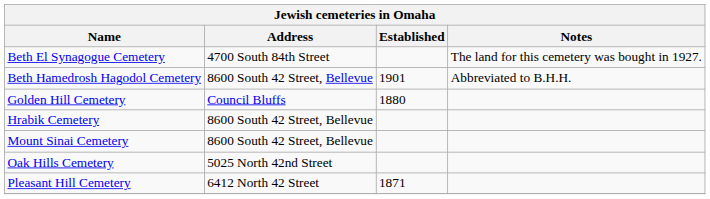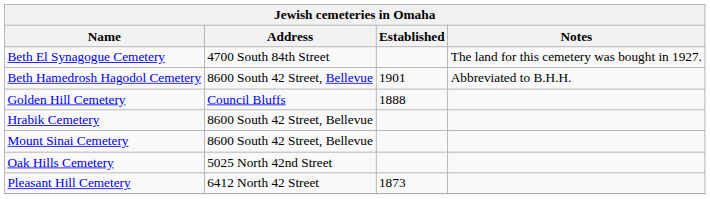 <table class="wikitable">
 <tr>
 <th align="center" colspan="6"><strong>Jewish cemeteries in Omaha</strong></th>
 </tr>
 <tr>
 <th>Name</th>
 <th>Address</th>
 <th>Established</th>
 <th>Notes</th>
 </tr>
 <tr>
 <td><a href='#'>Beth El Synagogue Cemetery</a></td>
 <td>4700 South 84th Street</td>
 <td></td>
 <td>The land for this cemetery was bought in 1927.</td>
 </tr>
 <tr>
 <td><a href='#'>Beth Hamedrosh Hagodol Cemetery</a></td>
 <td>8600 South 42 Street, <a href='#'>Bellevue</a></td>
 <td>1901</td>
 <td>Abbreviated to B.H.H.</td>
 </tr>
 <tr>
 <td><a href='#'>Golden Hill Cemetery</a></td>
 <td><a href='#'>Council Bluffs</a></td>
-<td>1880</td>
+<td>1888</td>
 <td></td>
 </tr>
 <tr>
 <td><a href='#'>Hrabik Cemetery</a></td>
 <td>8600 South 42 Street, Bellevue</td>
 <td></td>
 <td></td>
 </tr>
 <tr>
 <td><a href='#'>Mount Sinai Cemetery</a></td>
 <td>8600 South 42 Street, Bellevue</td>
 <td></td>
 <td></td>
 </tr>
 <tr>
 <td><a href='#'>Oak Hills Cemetery</a></td>
 <td>5025 North 42nd Street</td>
 <td></td>
 <td></td>
 </tr>
 <tr>
 <td><a href='#'>Pleasant Hill Cemetery</a></td>
 <td>6412 North 42 Street</td>
-<td>1871</td>
+<td>1873</td>
 <td></td>
 </tr>
 <tr>
 </tr>
 </table>
